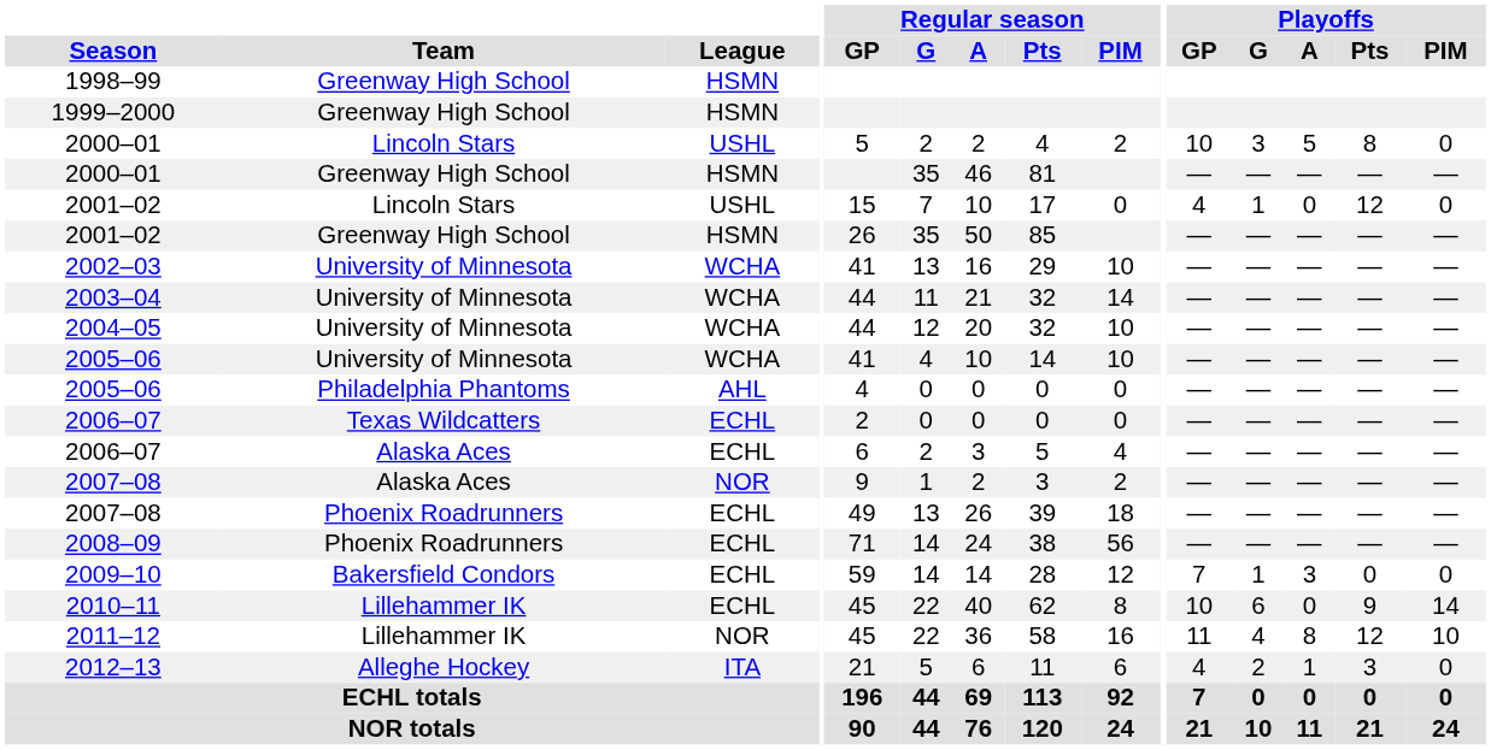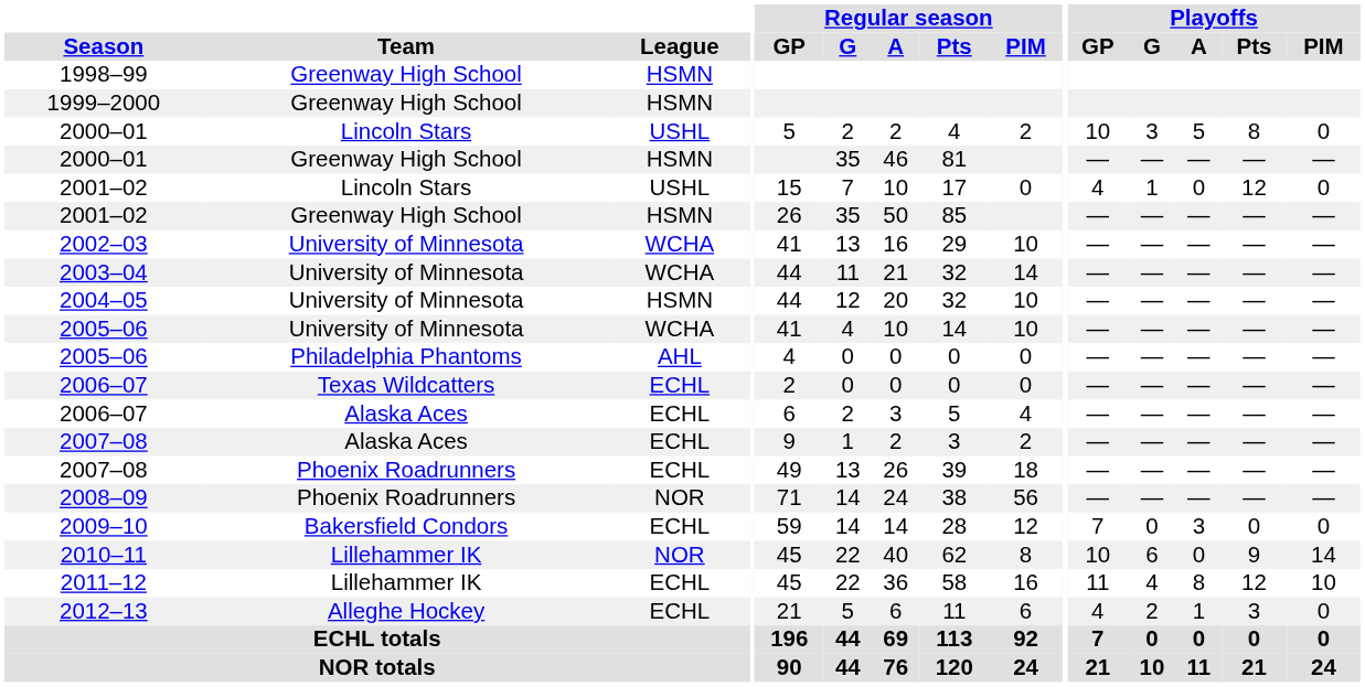 <table border="0" cellpadding="1" cellspacing="0" style="text-align:center; width:60em">
 <tr bgcolor="#e0e0e0">
 <th colspan="3" bgcolor="#ffffff"></th>
 <th rowspan="99" bgcolor="#ffffff"></th>
 <th colspan="5"><a href='#'>Regular season</a></th>
 <th rowspan="99" bgcolor="#ffffff"></th>
 <th colspan="5"><a href='#'>Playoffs</a></th>
 </tr>
 <tr bgcolor="#e0e0e0">
 <th><a href='#'>Season</a></th>
 <th>Team</th>
 <th>League</th>
 <th>GP</th>
 <th><a href='#'>G</a></th>
 <th><a href='#'>A</a></th>
 <th><a href='#'>Pts</a></th>
 <th><a href='#'>PIM</a></th>
 <th>GP</th>
 <th>G</th>
 <th>A</th>
 <th>Pts</th>
 <th>PIM</th>
 </tr>
 <tr>
 <td>1998–99</td>
 <td><a href='#'>Greenway High School</a></td>
 <td><a href='#'>HSMN</a></td>
 <td></td>
 <td></td>
 <td></td>
 <td></td>
 <td></td>
 <td></td>
 <td></td>
 <td></td>
 <td></td>
 <td></td>
 </tr>
 <tr bgcolor="#f0f0f0">
 <td>1999–2000</td>
 <td>Greenway High School</td>
 <td>HSMN</td>
 <td></td>
 <td></td>
 <td></td>
 <td></td>
 <td></td>
 <td></td>
 <td></td>
 <td></td>
 <td></td>
 <td></td>
 </tr>
 <tr>
 <td>2000–01</td>
 <td><a href='#'>Lincoln Stars</a></td>
 <td><a href='#'>USHL</a></td>
 <td>5</td>
 <td>2</td>
 <td>2</td>
 <td>4</td>
 <td>2</td>
 <td>10</td>
 <td>3</td>
 <td>5</td>
 <td>8</td>
 <td>0</td>
 </tr>
 <tr bgcolor="#f0f0f0">
 <td>2000–01</td>
 <td>Greenway High School</td>
 <td>HSMN</td>
 <td></td>
 <td>35</td>
 <td>46</td>
 <td>81</td>
 <td></td>
 <td>—</td>
 <td>—</td>
 <td>—</td>
 <td>—</td>
 <td>—</td>
 </tr>
 <tr>
 <td>2001–02</td>
 <td>Lincoln Stars</td>
 <td>USHL</td>
 <td>15</td>
 <td>7</td>
 <td>10</td>
 <td>17</td>
 <td>0</td>
 <td>4</td>
 <td>1</td>
 <td>0</td>
 <td>12</td>
 <td>0</td>
 </tr>
 <tr bgcolor="#f0f0f0">
 <td>2001–02</td>
 <td>Greenway High School</td>
 <td>HSMN</td>
 <td>26</td>
 <td>35</td>
 <td>50</td>
 <td>85</td>
 <td></td>
 <td>—</td>
 <td>—</td>
 <td>—</td>
 <td>—</td>
 <td>—</td>
 </tr>
 <tr>
 <td><a href='#'>2002–03</a></td>
 <td><a href='#'>University of Minnesota</a></td>
 <td><a href='#'>WCHA</a></td>
 <td>41</td>
 <td>13</td>
 <td>16</td>
 <td>29</td>
 <td>10</td>
 <td>—</td>
 <td>—</td>
 <td>—</td>
 <td>—</td>
 <td>—</td>
 </tr>
 <tr bgcolor="#f0f0f0">
 <td><a href='#'>2003–04</a></td>
 <td>University of Minnesota</td>
 <td>WCHA</td>
 <td>44</td>
 <td>11</td>
 <td>21</td>
 <td>32</td>
 <td>14</td>
 <td>—</td>
 <td>—</td>
 <td>—</td>
 <td>—</td>
 <td>—</td>
 </tr>
 <tr>
 <td><a href='#'>2004–05</a></td>
 <td>University of Minnesota</td>
-<td>WCHA</td>
+<td>HSMN</td>
 <td>44</td>
 <td>12</td>
 <td>20</td>
 <td>32</td>
 <td>10</td>
 <td>—</td>
 <td>—</td>
 <td>—</td>
 <td>—</td>
 <td>—</td>
 </tr>
 <tr bgcolor="#f0f0f0">
 <td><a href='#'>2005–06</a></td>
 <td>University of Minnesota</td>
 <td>WCHA</td>
 <td>41</td>
 <td>4</td>
 <td>10</td>
 <td>14</td>
 <td>10</td>
 <td>—</td>
 <td>—</td>
 <td>—</td>
 <td>—</td>
 <td>—</td>
 </tr>
 <tr>
 <td><a href='#'>2005–06</a></td>
 <td><a href='#'>Philadelphia Phantoms</a></td>
 <td><a href='#'>AHL</a></td>
 <td>4</td>
 <td>0</td>
 <td>0</td>
 <td>0</td>
 <td>0</td>
 <td>—</td>
 <td>—</td>
 <td>—</td>
 <td>—</td>
 <td>—</td>
 </tr>
 <tr bgcolor="#f0f0f0">
 <td><a href='#'>2006–07</a></td>
 <td><a href='#'>Texas Wildcatters</a></td>
 <td><a href='#'>ECHL</a></td>
 <td>2</td>
 <td>0</td>
 <td>0</td>
 <td>0</td>
 <td>0</td>
 <td>—</td>
 <td>—</td>
 <td>—</td>
 <td>—</td>
 <td>—</td>
 </tr>
 <tr>
 <td>2006–07</td>
 <td><a href='#'>Alaska Aces</a></td>
 <td>ECHL</td>
 <td>6</td>
 <td>2</td>
 <td>3</td>
 <td>5</td>
 <td>4</td>
 <td>—</td>
 <td>—</td>
 <td>—</td>
 <td>—</td>
 <td>—</td>
 </tr>
 <tr bgcolor="#f0f0f0">
 <td><a href='#'>2007–08</a></td>
 <td>Alaska Aces</td>
-<td><a href='#'>NOR</a></td>
+<td>ECHL</td>
 <td>9</td>
 <td>1</td>
 <td>2</td>
 <td>3</td>
 <td>2</td>
 <td>—</td>
 <td>—</td>
 <td>—</td>
 <td>—</td>
 <td>—</td>
 </tr>
 <tr>
 <td>2007–08</td>
 <td><a href='#'>Phoenix Roadrunners</a></td>
 <td>ECHL</td>
 <td>49</td>
 <td>13</td>
 <td>26</td>
 <td>39</td>
 <td>18</td>
 <td>—</td>
 <td>—</td>
 <td>—</td>
 <td>—</td>
 <td>—</td>
 </tr>
 <tr bgcolor="#f0f0f0">
 <td><a href='#'>2008–09</a></td>
 <td>Phoenix Roadrunners</td>
-<td>ECHL</td>
+<td>NOR</td>
 <td>71</td>
 <td>14</td>
 <td>24</td>
 <td>38</td>
 <td>56</td>
 <td>—</td>
 <td>—</td>
 <td>—</td>
 <td>—</td>
 <td>—</td>
 </tr>
 <tr>
 <td><a href='#'>2009–10</a></td>
 <td><a href='#'>Bakersfield Condors</a></td>
 <td>ECHL</td>
 <td>59</td>
 <td>14</td>
 <td>14</td>
 <td>28</td>
 <td>12</td>
 <td>7</td>
-<td>1</td>
+<td>0</td>
 <td>3</td>
 <td>0</td>
 <td>0</td>
 </tr>
 <tr bgcolor="#f0f0f0">
 <td><a href='#'>2010–11</a></td>
 <td><a href='#'>Lillehammer IK</a></td>
-<td>ECHL</td>
+<td><a href='#'>NOR</a></td>
 <td>45</td>
 <td>22</td>
 <td>40</td>
 <td>62</td>
 <td>8</td>
 <td>10</td>
 <td>6</td>
 <td>0</td>
 <td>9</td>
 <td>14</td>
 </tr>
 <tr>
 <td><a href='#'>2011–12</a></td>
 <td>Lillehammer IK</td>
-<td>NOR</td>
+<td>ECHL</td>
 <td>45</td>
 <td>22</td>
 <td>36</td>
 <td>58</td>
 <td>16</td>
 <td>11</td>
 <td>4</td>
 <td>8</td>
 <td>12</td>
 <td>10</td>
 </tr>
 <tr bgcolor="#f0f0f0">
 <td><a href='#'>2012–13</a></td>
 <td><a href='#'>Alleghe Hockey</a></td>
-<td><a href='#'>ITA</a></td>
+<td>ECHL</td>
 <td>21</td>
 <td>5</td>
 <td>6</td>
 <td>11</td>
 <td>6</td>
 <td>4</td>
 <td>2</td>
 <td>1</td>
 <td>3</td>
 <td>0</td>
 </tr>
 <tr bgcolor="#e0e0e0">
 <th colspan="3">ECHL totals</th>
 <th>196</th>
 <th>44</th>
 <th>69</th>
 <th>113</th>
 <th>92</th>
 <th>7</th>
 <th>0</th>
 <th>0</th>
 <th>0</th>
 <th>0</th>
 </tr>
 <tr bgcolor="#e0e0e0">
 <th colspan="3">NOR totals</th>
 <th>90</th>
 <th>44</th>
 <th>76</th>
 <th>120</th>
 <th>24</th>
 <th>21</th>
 <th>10</th>
 <th>11</th>
 <th>21</th>
 <th>24</th>
 </tr>
 </table>
